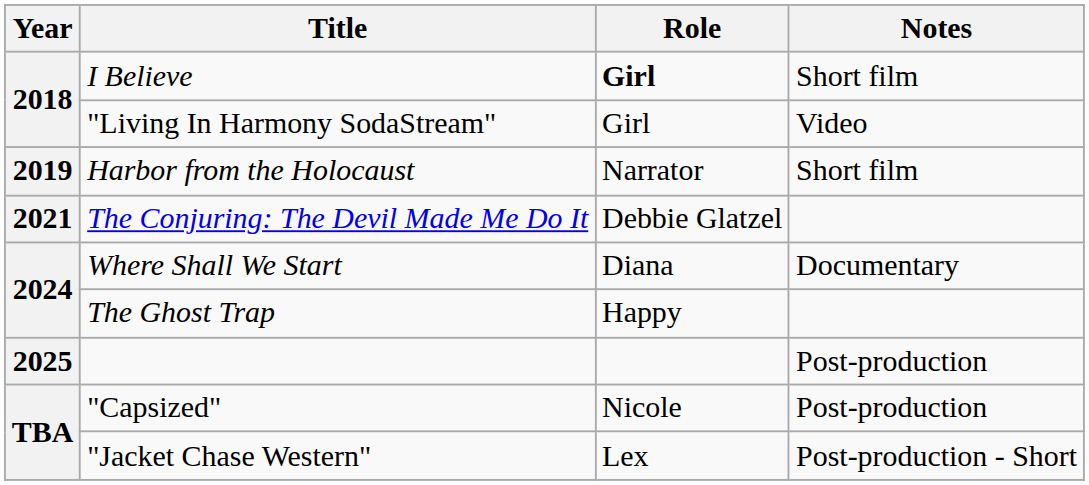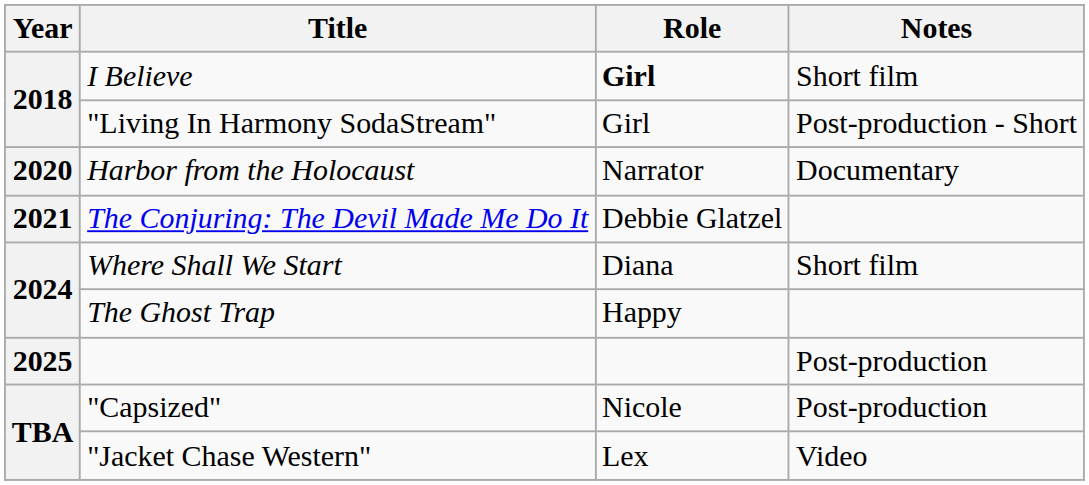 <table class="wikitable plainrowheaders sortable">
 <tr>
 <th scope="col">Year</th>
 <th scope="col">Title</th>
 <th scope="col" class="unsortable">Role</th>
 <th scope="col" class="unsortable">Notes</th>
 </tr>
 <tr>
 <th scope="row" rowspan="2">2018</th>
 <td><em>I Believe</em></td>
 <td><strong>Girl</strong></td>
 <td>Short film</td>
 </tr>
 <tr>
 <td>"Living In Harmony SodaStream"</td>
 <td>Girl</td>
-<td>Video</td>
+<td>Post-production - Short</td>
 </tr>
 <tr>
-<th scope="row">2019</th>
+<th scope="row">2020</th>
 <td><em>Harbor from the Holocaust</em></td>
 <td>Narrator</td>
-<td>Short film</td>
+<td>Documentary</td>
 </tr>
 <tr>
 <th scope="row">2021</th>
 <td><em><a href='#'>The Conjuring: The Devil Made Me Do It</a></em></td>
 <td>Debbie Glatzel</td>
 <td></td>
 </tr>
 <tr>
 <th scope="row" rowspan="2">2024</th>
 <td><em>Where Shall We Start</em></td>
 <td>Diana</td>
-<td>Documentary</td>
+<td>Short film</td>
 </tr>
 <tr>
 <td><em>The Ghost Trap</em></td>
 <td>Happy</td>
 <td></td>
 </tr>
 <tr>
 <th scope="row">2025</th>
 <td></td>
 <td></td>
 <td>Post-production</td>
 </tr>
 <tr>
 <th scope="row" rowspan="2">TBA</th>
 <td>"Capsized"</td>
 <td>Nicole</td>
 <td>Post-production</td>
 </tr>
 <tr>
 <td>"Jacket Chase Western"</td>
 <td>Lex</td>
-<td>Post-production - Short</td>
+<td>Video</td>
 </tr>
 </table>
